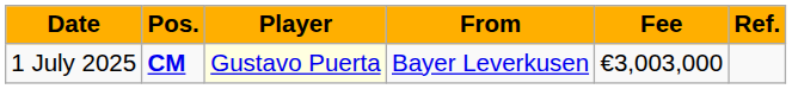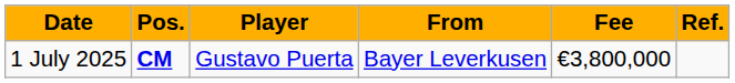 <table class="wikitable plainrowheaders sortable">
 <tr>
 <th style="background:#ffaf00; color:#000000;">Date</th>
 <th style="background:#ffaf00; color:#000000;">Pos.</th>
 <th style="background:#ffaf00; color:#000000;">Player</th>
 <th style="background:#ffaf00; color:#000000;">From</th>
 <th style="background:#ffaf00; color:#000000;">Fee</th>
 <th style="background:#ffaf00; color:#000000;">Ref.</th>
 </tr>
 <tr>
 <td>1 July 2025</td>
 <td><strong><a href='#'>CM</a></strong></td>
-<td style="background: lightyellow;"> <a href='#'>Gustavo Puerta</a></td>
+<td> <a href='#'>Gustavo Puerta</a></td>
 <td> <a href='#'>Bayer Leverkusen</a></td>
-<td>€3,003,000</td>
+<td>€3,800,000</td>
 <td></td>
 </tr>
 </table>
